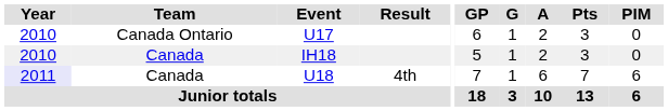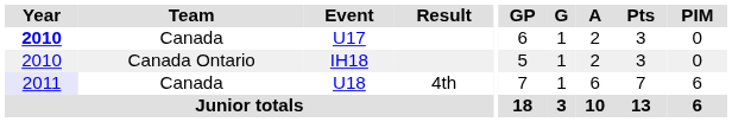 <table border="0" cellpadding="1" cellspacing="0" ID="Table3" style="text-align:center; width:40em">
 <tr ALIGN="center" bgcolor="#e0e0e0">
 <th>Year</th>
 <th>Team</th>
 <th>Event</th>
 <th>Result</th>
 <th rowspan="99" bgcolor="#ffffff"></th>
 <th>GP</th>
 <th>G</th>
 <th>A</th>
 <th>Pts</th>
 <th>PIM</th>
 </tr>
 <tr>
-<td><a href='#'>2010</a></td>
-<td>Canada Ontario</td>
+<td><strong><a href='#'>2010</a></strong></td>
+<td>Canada</td>
 <td><a href='#'>U17</a></td>
 <td></td>
 <td>6</td>
 <td>1</td>
 <td>2</td>
 <td>3</td>
 <td>0</td>
 </tr>
 <tr bgcolor="#f0f0f0">
 <td><a href='#'>2010</a></td>
-<td><a href='#'>Canada</a></td>
+<td>Canada Ontario</td>
 <td><a href='#'>IH18</a></td>
 <td></td>
 <td>5</td>
 <td>1</td>
 <td>2</td>
 <td>3</td>
 <td>0</td>
 </tr>
 <tr>
 <td style="background: lavender;"><a href='#'>2011</a></td>
 <td>Canada</td>
 <td><a href='#'>U18</a></td>
 <td>4th</td>
 <td>7</td>
 <td>1</td>
 <td>6</td>
 <td>7</td>
 <td>6</td>
 </tr>
 <tr bgcolor="#e0e0e0">
 <th colspan="4">Junior totals</th>
 <th>18</th>
 <th>3</th>
 <th>10</th>
 <th>13</th>
 <th>6</th>
 </tr>
 </table>
